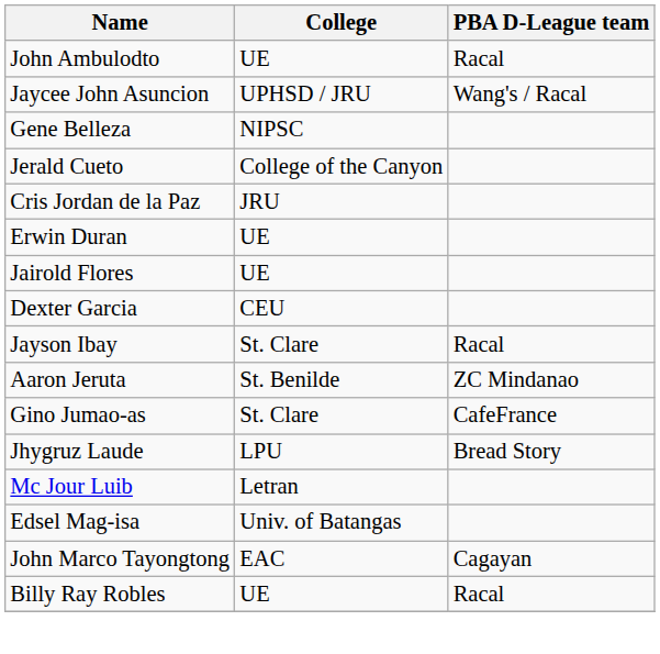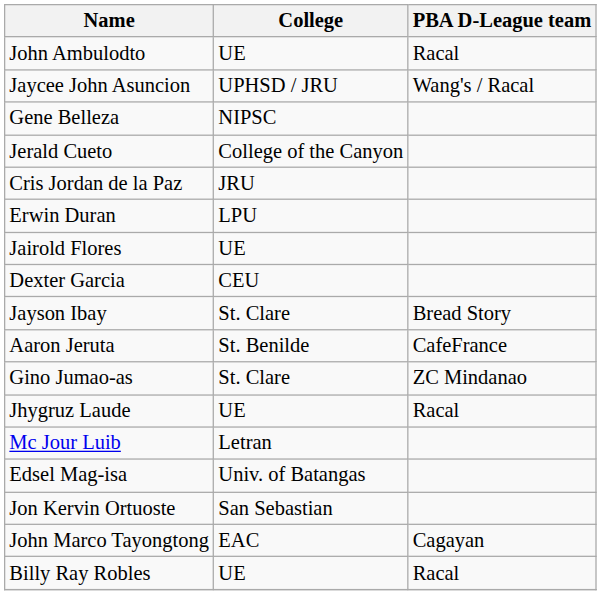 <table class=wikitable>
 <tr>
 <th>Name</th>
 <th>College</th>
 <th>PBA D-League team</th>
 </tr>
 <tr>
 <td>John Ambulodto</td>
 <td>UE</td>
 <td>Racal</td>
 </tr>
 <tr>
 <td>Jaycee John Asuncion</td>
 <td>UPHSD / JRU</td>
 <td>Wang's / Racal</td>
 </tr>
 <tr>
 <td>Gene Belleza</td>
 <td>NIPSC</td>
 <td></td>
 </tr>
 <tr>
 <td>Jerald Cueto</td>
 <td>College of the Canyon</td>
 <td></td>
 </tr>
 <tr>
 <td>Cris Jordan de la Paz</td>
 <td>JRU</td>
 <td></td>
 </tr>
 <tr>
 <td>Erwin Duran</td>
-<td>UE</td>
+<td>LPU</td>
 <td></td>
 </tr>
 <tr>
 <td>Jairold Flores</td>
 <td>UE</td>
 <td></td>
 </tr>
 <tr>
 <td>Dexter Garcia</td>
 <td>CEU</td>
 <td></td>
 </tr>
 <tr>
 <td>Jayson Ibay</td>
 <td>St. Clare</td>
-<td>Racal</td>
+<td>Bread Story</td>
 </tr>
 <tr>
 <td>Aaron Jeruta</td>
 <td>St. Benilde</td>
-<td>ZC Mindanao</td>
+<td>CafeFrance</td>
 </tr>
 <tr>
 <td>Gino Jumao-as</td>
 <td>St. Clare</td>
-<td>CafeFrance</td>
+<td>ZC Mindanao</td>
 </tr>
 <tr>
 <td>Jhygruz Laude</td>
-<td>LPU</td>
-<td>Bread Story</td>
+<td>UE</td>
+<td>Racal</td>
 </tr>
 <tr>
 <td><a href='#'>Mc Jour Luib</a></td>
 <td>Letran</td>
 <td></td>
 </tr>
 <tr>
 <td>Edsel Mag-isa</td>
 <td>Univ. of Batangas</td>
+<td></td>
+</tr>
+<tr>
+<td>Jon Kervin Ortuoste</td>
+<td>San Sebastian</td>
 <td></td>
 </tr>
 <tr>
 <td>John Marco Tayongtong</td>
 <td>EAC</td>
 <td>Cagayan</td>
 </tr>
 <tr>
 <td>Billy Ray Robles</td>
 <td>UE</td>
 <td>Racal</td>
 </tr>
 <tr>
 </tr>
 </table>
